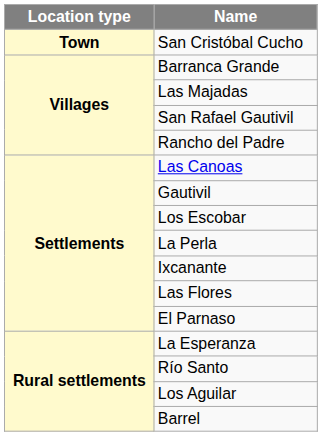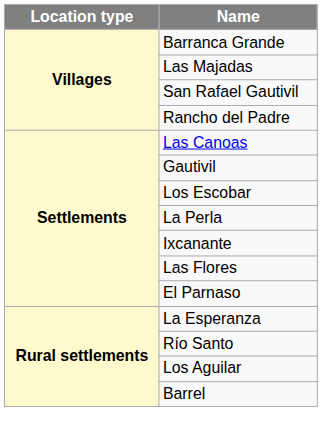 <table class="wikitable mw-collapsible mw-collapsed" width=20%>
 <tr style="color:white;">
 <th style="background:gray;"><strong>Location type</strong></th>
 <th style="background:gray;"><strong>Name</strong></th>
-</tr>
-<tr>
-<th style="background:lemonchiffon;">Town</th>
-<td>San Cristóbal Cucho</td>
 </tr>
 <tr>
 <th style="background:lemonchiffon;" rowspan=4>Villages</th>
 <td>Barranca Grande</td>
 </tr>
 <tr>
 <td>Las Majadas</td>
 </tr>
 <tr>
 <td>San Rafael Gautivil</td>
 </tr>
 <tr>
 <td>Rancho del Padre</td>
 </tr>
 <tr>
 <th style="background:lemonchiffon;" rowspan=7>Settlements</th>
 <td><a href='#'>Las Canoas</a></td>
 </tr>
 <tr>
 <td>Gautivil</td>
 </tr>
 <tr>
 <td>Los Escobar</td>
 </tr>
 <tr>
 <td>La Perla</td>
 </tr>
 <tr>
 <td>Ixcanante</td>
 </tr>
 <tr>
 <td>Las Flores</td>
 </tr>
 <tr>
 <td>El Parnaso</td>
 </tr>
 <tr>
 <th style="background:lemonchiffon;" rowspan=4>Rural settlements</th>
 <td>La Esperanza</td>
 </tr>
 <tr>
 <td>Río Santo</td>
 </tr>
 <tr>
 <td>Los Aguilar</td>
 </tr>
 <tr>
 <td>Barrel</td>
 </tr>
 </table>
